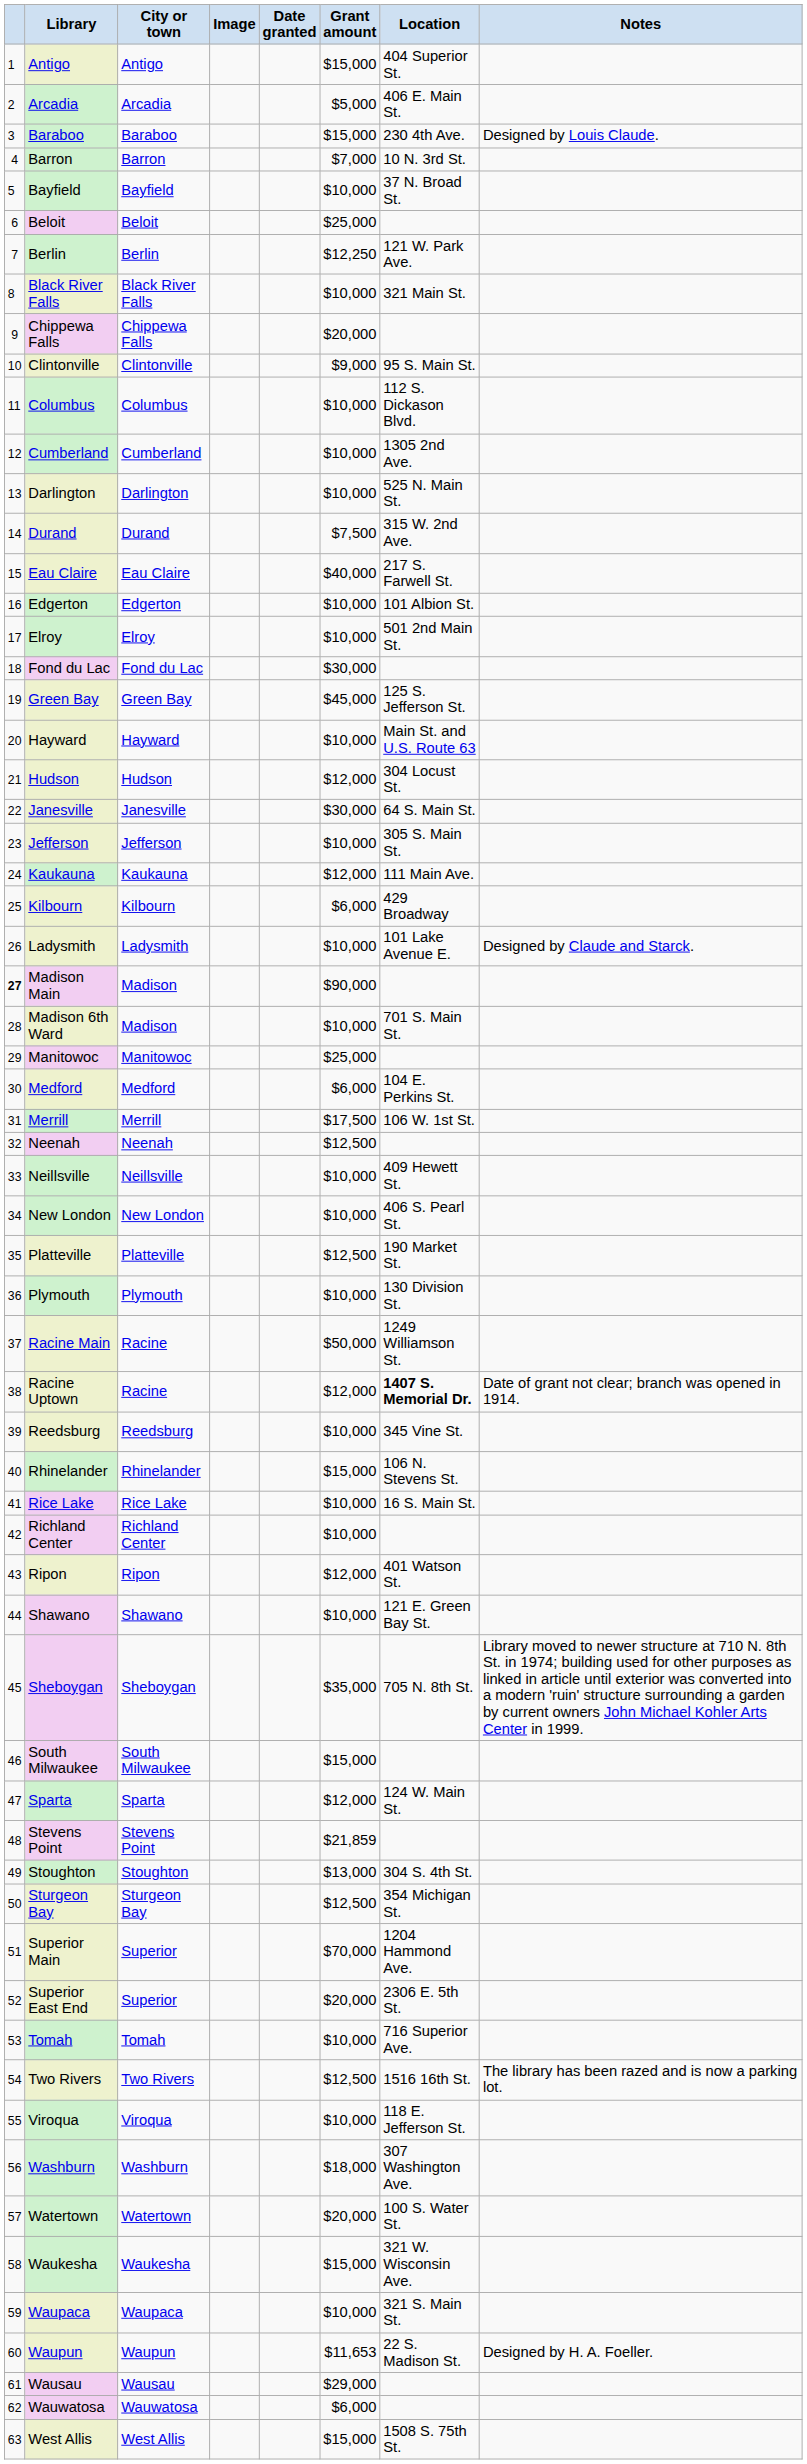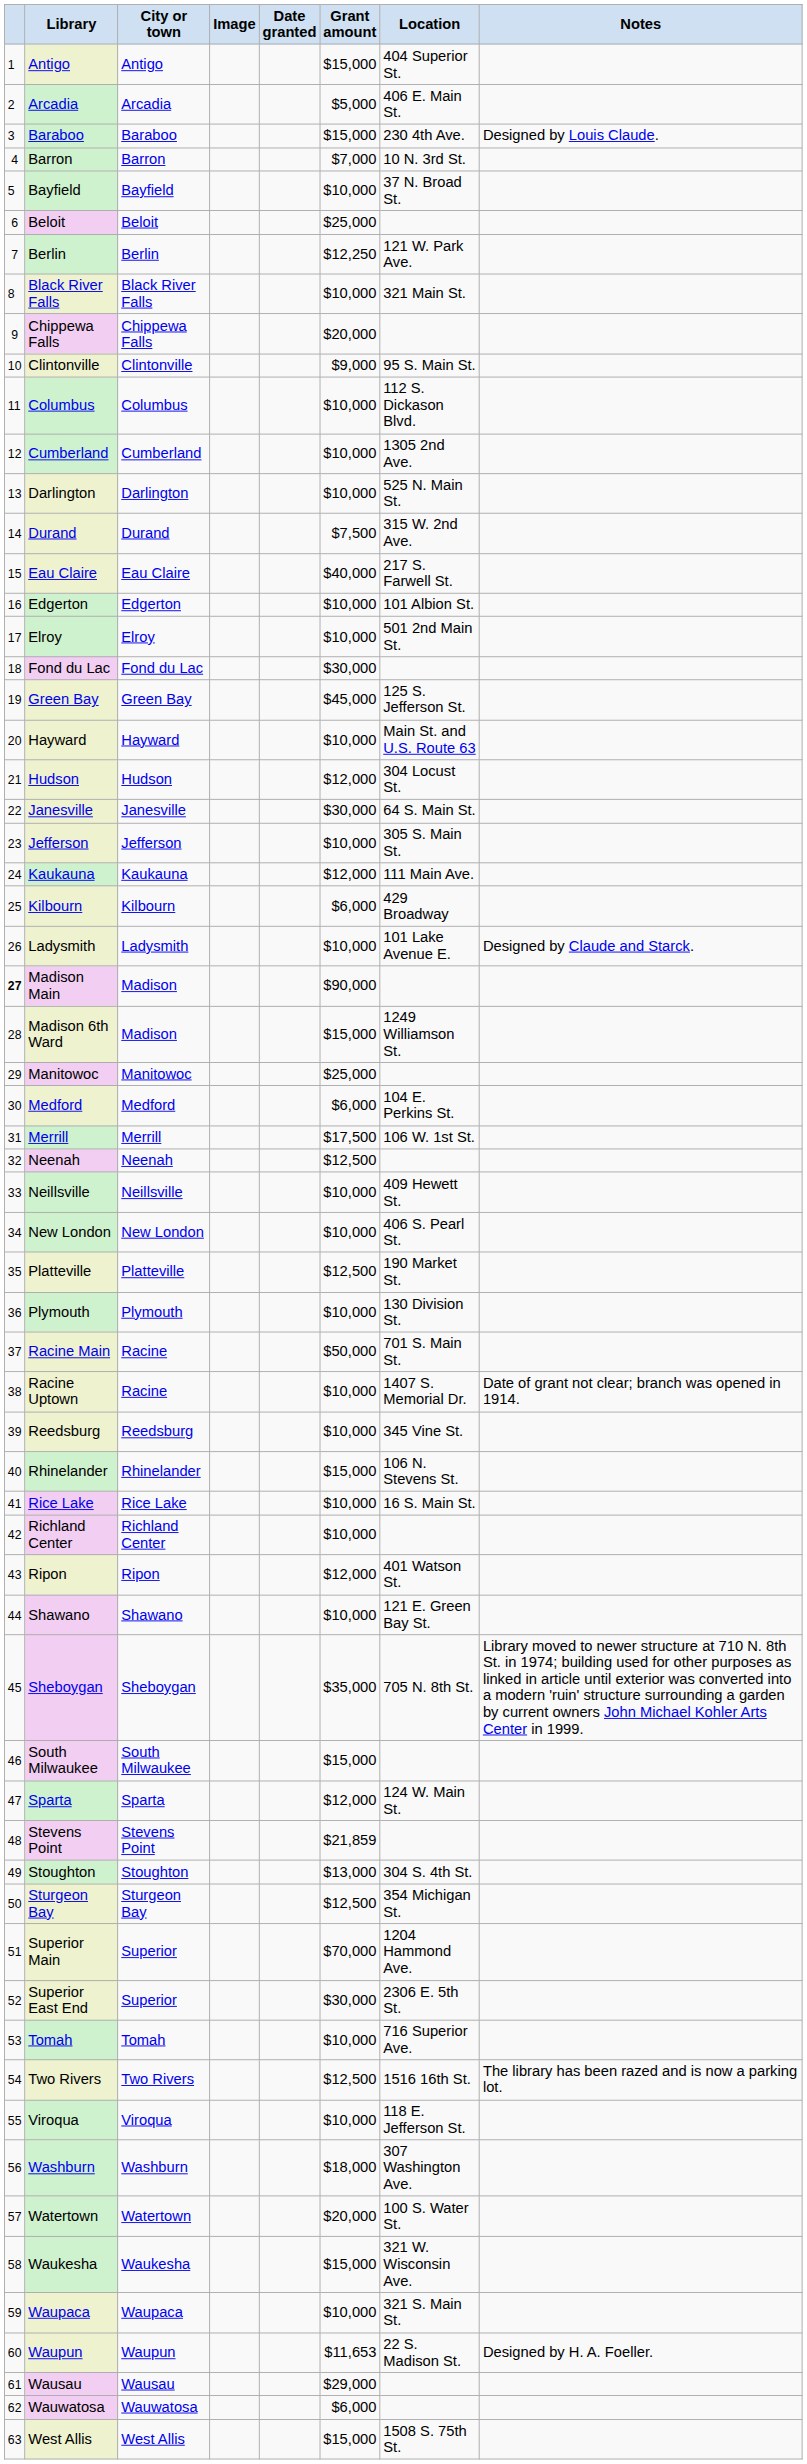 <table class="wikitable sortable" align="center">
 <tr>
 <th style="background-color:#CEE0F2;"></th>
 <th style="background-color:#CEE0F2;">Library</th>
 <th style="background-color:#CEE0F2;">City or<br>town</th>
 <th style="background-color:#CEE0F2;" class="unsortable">Image</th>
 <th style="background-color:#CEE0F2;">Date<br>granted</th>
 <th style="background-color:#CEE0F2;">Grant<br>amount</th>
 <th style="background-color:#CEE0F2;">Location</th>
 <th style="background-color:#CEE0F2;">Notes</th>
 </tr>
 <tr ->
 <td><small>1</small></td>
 <td style="background-color:#EEF2CE;"><a href='#'>Antigo</a></td>
 <td><a href='#'>Antigo</a></td>
 <td></td>
 <td></td>
 <td align=right>$15,000</td>
 <td>404 Superior St.<br><small></small></td>
 <td></td>
 </tr>
 <tr ->
 <td><small>2</small></td>
 <td style="background-color:#CEF2CE;"><a href='#'>Arcadia</a></td>
 <td><a href='#'>Arcadia</a></td>
 <td></td>
 <td></td>
 <td align=right>$5,000</td>
 <td>406 E. Main St.<br><small></small></td>
 <td></td>
 </tr>
 <tr ->
 <td><small>3</small></td>
 <td style="background-color:#CEF2CE;"><a href='#'>Baraboo</a></td>
 <td><a href='#'>Baraboo</a></td>
 <td></td>
 <td></td>
 <td align=right>$15,000</td>
 <td>230 4th Ave.<br><small></small></td>
 <td>Designed by <a href='#'>Louis Claude</a>.</td>
 </tr>
 <tr ->
 <td align=center><small>4</small></td>
 <td style="background-color:#CEF2CE;">Barron</td>
 <td><a href='#'>Barron</a></td>
 <td></td>
 <td></td>
 <td align=right>$7,000</td>
 <td>10 N. 3rd St.</td>
 <td></td>
 </tr>
 <tr ->
 <td><small>5</small></td>
 <td style="background-color:#CEF2CE;">Bayfield</td>
 <td><a href='#'>Bayfield</a></td>
 <td></td>
 <td></td>
 <td align=right>$10,000</td>
 <td>37 N. Broad St.</td>
 <td></td>
 </tr>
 <tr ->
 <td align=center><small>6</small></td>
 <td style="background-color:#F2CEF2;">Beloit</td>
 <td><a href='#'>Beloit</a></td>
 <td></td>
 <td></td>
 <td align=right>$25,000</td>
 <td></td>
 <td></td>
 </tr>
 <tr ->
 <td align=center><small>7</small></td>
 <td style="background-color:#CEF2CE;">Berlin</td>
 <td><a href='#'>Berlin</a></td>
 <td></td>
 <td></td>
 <td align=right>$12,250</td>
 <td>121 W. Park Ave.</td>
 <td></td>
 </tr>
 <tr ->
 <td><small>8</small></td>
 <td style="background-color:#EEF2CE;"><a href='#'>Black River Falls</a></td>
 <td><a href='#'>Black River Falls</a></td>
 <td></td>
 <td></td>
 <td align=right>$10,000</td>
 <td>321 Main St.<br><small></small></td>
 <td></td>
 </tr>
 <tr ->
 <td align=center><small>9</small></td>
 <td style="background-color:#F2CEF2;">Chippewa Falls</td>
 <td><a href='#'>Chippewa Falls</a></td>
 <td></td>
 <td></td>
 <td align=right>$20,000</td>
 <td></td>
 <td></td>
 </tr>
 <tr ->
 <td align=center><small>10</small></td>
 <td style="background-color:#EEF2CE;">Clintonville</td>
 <td><a href='#'>Clintonville</a></td>
 <td></td>
 <td></td>
 <td align=right>$9,000</td>
 <td>95 S. Main St.</td>
 <td></td>
 </tr>
 <tr ->
 <td><small>11</small></td>
 <td style="background-color:#CEF2CE;"><a href='#'>Columbus</a></td>
 <td><a href='#'>Columbus</a></td>
 <td></td>
 <td></td>
 <td align=right>$10,000</td>
 <td>112 S. Dickason Blvd.<br><small></small></td>
 <td></td>
 </tr>
 <tr ->
 <td><small>12</small></td>
 <td style="background-color:#CEF2CE;"><a href='#'>Cumberland</a></td>
 <td><a href='#'>Cumberland</a></td>
 <td></td>
 <td></td>
 <td align=right>$10,000</td>
 <td>1305 2nd Ave.<br><small></small></td>
 <td></td>
 </tr>
 <tr ->
 <td><small>13</small></td>
 <td style="background-color:#EEF2CE;">Darlington</td>
 <td><a href='#'>Darlington</a></td>
 <td></td>
 <td></td>
 <td align=right>$10,000</td>
 <td>525 N. Main St.</td>
 <td></td>
 </tr>
 <tr ->
 <td><small>14</small></td>
 <td style="background-color:#EEF2CE;"><a href='#'>Durand</a></td>
 <td><a href='#'>Durand</a></td>
 <td></td>
 <td></td>
 <td align=right>$7,500</td>
 <td>315 W. 2nd Ave.<br><small></small></td>
 <td></td>
 </tr>
 <tr ->
 <td><small>15</small></td>
 <td style="background-color:#EEF2CE;"><a href='#'>Eau Claire</a></td>
 <td><a href='#'>Eau Claire</a></td>
 <td></td>
 <td></td>
 <td align=right>$40,000</td>
 <td>217 S. Farwell St.<br><small></small></td>
 <td></td>
 </tr>
 <tr ->
 <td align=center><small>16</small></td>
 <td style="background-color:#CEF2CE;">Edgerton</td>
 <td><a href='#'>Edgerton</a></td>
 <td></td>
 <td></td>
 <td align=right>$10,000</td>
 <td>101 Albion St.</td>
 <td></td>
 </tr>
 <tr ->
 <td align=center><small>17</small></td>
 <td style="background-color:#CEF2CE;">Elroy</td>
 <td><a href='#'>Elroy</a></td>
 <td></td>
 <td></td>
 <td align=right>$10,000</td>
 <td>501 2nd Main St.</td>
 <td></td>
 </tr>
 <tr ->
 <td align=center><small>18</small></td>
 <td style="background-color:#F2CEF2;">Fond du Lac</td>
 <td><a href='#'>Fond du Lac</a></td>
 <td></td>
 <td></td>
 <td align=right>$30,000</td>
 <td></td>
 <td></td>
 </tr>
 <tr ->
 <td><small>19</small></td>
 <td style="background-color:#EEF2CE;"><a href='#'>Green Bay</a></td>
 <td><a href='#'>Green Bay</a></td>
 <td></td>
 <td></td>
 <td align=right>$45,000</td>
 <td>125 S. Jefferson St.<br><small></small></td>
 <td></td>
 </tr>
 <tr ->
 <td align=center><small>20</small></td>
 <td style="background-color:#EEF2CE;">Hayward</td>
 <td><a href='#'>Hayward</a></td>
 <td></td>
 <td></td>
 <td align=right>$10,000</td>
 <td>Main St. and <a href='#'>U.S. Route 63</a></td>
 <td></td>
 </tr>
 <tr ->
 <td><small>21</small></td>
 <td style="background-color:#EEF2CE;"><a href='#'>Hudson</a></td>
 <td><a href='#'>Hudson</a></td>
 <td></td>
 <td></td>
 <td align=right>$12,000</td>
 <td>304 Locust St.<br><small></small></td>
 <td></td>
 </tr>
 <tr ->
 <td><small>22</small></td>
 <td style="background-color:#EEF2CE;"><a href='#'>Janesville</a></td>
 <td><a href='#'>Janesville</a></td>
 <td></td>
 <td></td>
 <td align=right>$30,000</td>
 <td>64 S. Main St.<br><small></small></td>
 <td></td>
 </tr>
 <tr ->
 <td><small>23</small></td>
 <td style="background-color:#EEF2CE;"><a href='#'>Jefferson</a></td>
 <td><a href='#'>Jefferson</a></td>
 <td></td>
 <td></td>
 <td align=right>$10,000</td>
 <td>305 S. Main St.<br><small></small></td>
 <td></td>
 </tr>
 <tr ->
 <td><small>24</small></td>
 <td style="background-color:#CEF2CE;"><a href='#'>Kaukauna</a></td>
 <td><a href='#'>Kaukauna</a></td>
 <td></td>
 <td></td>
 <td align=right>$12,000</td>
 <td>111 Main Ave.<br><small></small></td>
 <td></td>
 </tr>
 <tr ->
 <td><small>25</small></td>
 <td style="background-color:#EEF2CE;"><a href='#'>Kilbourn</a></td>
 <td><a href='#'>Kilbourn</a></td>
 <td></td>
 <td></td>
 <td align=right>$6,000</td>
 <td>429 Broadway<br><small></small></td>
 <td></td>
 </tr>
 <tr ->
 <td align=center><small>26</small></td>
 <td style="background-color:#EEF2CE;">Ladysmith</td>
 <td><a href='#'>Ladysmith</a></td>
 <td></td>
 <td></td>
 <td align=right>$10,000</td>
 <td>101 Lake Avenue E.</td>
 <td>Designed by <a href='#'>Claude and Starck</a>.</td>
 </tr>
 <tr ->
 <td align=center><strong><small>27</small></strong></td>
 <td style="background-color:#F2CEF2;">Madison Main</td>
 <td><a href='#'>Madison</a></td>
 <td></td>
 <td></td>
 <td align=right>$90,000</td>
 <td></td>
 <td></td>
 </tr>
 <tr ->
 <td align=center><small>28</small></td>
 <td style="background-color:#EEF2CE;">Madison 6th Ward</td>
 <td><a href='#'>Madison</a></td>
 <td></td>
 <td></td>
-<td align=right>$10,000</td>
-<td>701 S. Main St.<br><small></small></td>
+<td align=right>$15,000</td>
+<td>1249 Williamson St.</td>
 <td></td>
 </tr>
 <tr ->
 <td align=center><small>29</small></td>
 <td style="background-color:#F2CEF2;">Manitowoc</td>
 <td><a href='#'>Manitowoc</a></td>
 <td></td>
 <td></td>
 <td align=right>$25,000</td>
 <td></td>
 <td></td>
 </tr>
 <tr ->
 <td><small>30</small></td>
 <td style="background-color:#EEF2CE;"><a href='#'>Medford</a></td>
 <td><a href='#'>Medford</a></td>
 <td></td>
 <td></td>
 <td align=right>$6,000</td>
 <td>104 E. Perkins St.<br><small></small></td>
 <td></td>
 </tr>
 <tr ->
 <td><small>31</small></td>
 <td style="background-color:#CEF2CE;"><a href='#'>Merrill</a></td>
 <td><a href='#'>Merrill</a></td>
 <td></td>
 <td></td>
 <td align=right>$17,500</td>
 <td>106 W. 1st St.<br><small></small></td>
 <td></td>
 </tr>
 <tr ->
 <td align=center><small>32</small></td>
 <td style="background-color:#F2CEF2;">Neenah</td>
 <td><a href='#'>Neenah</a></td>
 <td></td>
 <td></td>
 <td align=right>$12,500</td>
 <td></td>
 <td></td>
 </tr>
 <tr ->
 <td align=center><small>33</small></td>
 <td style="background-color:#CEF2CE;">Neillsville</td>
 <td><a href='#'>Neillsville</a></td>
 <td></td>
 <td></td>
 <td align=right>$10,000</td>
 <td>409 Hewett St.</td>
 <td></td>
 </tr>
 <tr ->
 <td align=center><small>34</small></td>
 <td style="background-color:#CEF2CE;">New London</td>
 <td><a href='#'>New London</a></td>
 <td></td>
 <td></td>
 <td align=right>$10,000</td>
 <td>406 S. Pearl St.</td>
 <td></td>
 </tr>
 <tr ->
 <td align=center><small>35</small></td>
 <td style="background-color:#EEF2CE;">Platteville</td>
 <td><a href='#'>Platteville</a></td>
 <td></td>
 <td></td>
 <td align=right>$12,500</td>
 <td>190 Market St.</td>
 <td></td>
 </tr>
 <tr ->
 <td align=center><small>36</small></td>
 <td style="background-color:#CEF2CE;">Plymouth</td>
 <td><a href='#'>Plymouth</a></td>
 <td></td>
 <td></td>
 <td align=right>$10,000</td>
 <td>130 Division St.</td>
 <td></td>
 </tr>
 <tr ->
 <td><small>37</small></td>
 <td style="background-color:#EEF2CE;"><a href='#'>Racine Main</a></td>
 <td><a href='#'>Racine</a></td>
 <td></td>
 <td></td>
 <td align=right>$50,000</td>
-<td>1249 Williamson St.</td>
+<td>701 S. Main St.<br><small></small></td>
 <td></td>
 </tr>
 <tr ->
 <td align=center><small>38</small></td>
 <td style="background-color:#EEF2CE;">Racine Uptown</td>
 <td><a href='#'>Racine</a></td>
 <td></td>
 <td></td>
-<td align=right>$12,000</td>
-<td><strong>1407 S. Memorial Dr.</strong></td>
+<td align=right>$10,000</td>
+<td>1407 S. Memorial Dr.</td>
 <td> Date of grant not clear; branch was opened in 1914.</td>
 </tr>
 <tr ->
 <td align=center><small>39</small></td>
 <td style="background-color:#EEF2CE;">Reedsburg</td>
 <td><a href='#'>Reedsburg</a></td>
 <td></td>
 <td></td>
 <td align=right>$10,000</td>
 <td>345 Vine St.</td>
 <td><br><br></td>
 </tr>
 <tr ->
 <td align=center><small>40</small></td>
 <td style="background-color:#CEF2CE;">Rhinelander</td>
 <td><a href='#'>Rhinelander</a></td>
 <td></td>
 <td></td>
 <td align=right>$15,000</td>
 <td>106 N. Stevens St.</td>
 <td></td>
 </tr>
 <tr ->
 <td align=center><small>41</small></td>
 <td style="background-color:#F2CEF2;"><a href='#'>Rice Lake</a></td>
 <td><a href='#'>Rice Lake</a></td>
 <td></td>
 <td></td>
 <td align=right>$10,000</td>
 <td>16 S. Main St.<br><small></small></td>
 <td></td>
 </tr>
 <tr ->
 <td align=center><small>42</small></td>
 <td style="background-color:#F2CEF2;">Richland Center</td>
 <td><a href='#'>Richland Center</a></td>
 <td></td>
 <td></td>
 <td align=right>$10,000</td>
 <td></td>
 <td></td>
 </tr>
 <tr ->
 <td align=center><small>43</small></td>
 <td style="background-color:#EEF2CE;">Ripon</td>
 <td><a href='#'>Ripon</a></td>
 <td></td>
 <td></td>
 <td align=right>$12,000</td>
 <td>401 Watson St.</td>
 <td></td>
 </tr>
 <tr ->
 <td align=center><small>44</small></td>
 <td style="background-color:#F2CEF2;">Shawano</td>
 <td><a href='#'>Shawano</a></td>
 <td></td>
 <td></td>
 <td align=right>$10,000</td>
 <td>121 E. Green Bay St.</td>
 <td></td>
 </tr>
 <tr ->
 <td align=center><small>45</small></td>
 <td style="background-color:#F2CEF2;"><a href='#'>Sheboygan</a></td>
 <td><a href='#'>Sheboygan</a></td>
 <td></td>
 <td></td>
 <td align=right>$35,000</td>
 <td>705 N. 8th St.</td>
 <td>Library moved to newer structure at 710 N. 8th St. in 1974; building used for other purposes as linked in article until exterior was converted into a modern 'ruin' structure surrounding a garden by current owners <a href='#'>John Michael Kohler Arts Center</a> in 1999.</td>
 </tr>
 <tr ->
 <td align=center><small>46</small></td>
 <td style="background-color:#F2CEF2;">South Milwaukee</td>
 <td><a href='#'>South Milwaukee</a></td>
 <td></td>
 <td></td>
 <td align=right>$15,000</td>
 <td></td>
 <td></td>
 </tr>
 <tr ->
 <td><small>47</small></td>
 <td style="background-color:#CEF2CE;"><a href='#'>Sparta</a></td>
 <td><a href='#'>Sparta</a></td>
 <td></td>
 <td></td>
 <td align=right>$12,000</td>
 <td>124 W. Main St.<br><small></small></td>
 <td></td>
 </tr>
 <tr ->
 <td align=center><small>48</small></td>
 <td style="background-color:#F2CEF2;">Stevens Point</td>
 <td><a href='#'>Stevens Point</a></td>
 <td></td>
 <td></td>
 <td align=right>$21,859</td>
 <td></td>
 <td></td>
 </tr>
 <tr ->
 <td><small>49</small></td>
 <td style="background-color:#CEF2CE;">Stoughton</td>
 <td><a href='#'>Stoughton</a></td>
 <td></td>
 <td></td>
 <td align=right>$13,000</td>
 <td>304 S. 4th St.</td>
 <td></td>
 </tr>
 <tr ->
 <td><small>50</small></td>
 <td style="background-color:#EEF2CE;"><a href='#'>Sturgeon Bay</a></td>
 <td><a href='#'>Sturgeon Bay</a></td>
 <td></td>
 <td></td>
 <td align=right>$12,500</td>
 <td>354 Michigan St.<br><small></small></td>
 <td></td>
 </tr>
 <tr ->
 <td align=center><small>51</small></td>
 <td style="background-color:#EEF2CE;">Superior Main</td>
 <td><a href='#'>Superior</a></td>
 <td></td>
 <td></td>
 <td align=right>$70,000</td>
 <td>1204 Hammond Ave.</td>
 <td></td>
 </tr>
 <tr ->
 <td align=center><small>52</small></td>
 <td style="background-color:#EEF2CE;">Superior East End</td>
 <td><a href='#'>Superior</a></td>
 <td></td>
 <td></td>
-<td align=right>$20,000</td>
+<td align=right>$30,000</td>
 <td>2306 E. 5th St.</td>
 <td></td>
 </tr>
 <tr ->
 <td><small>53</small></td>
 <td style="background-color:#CEF2CE;"><a href='#'>Tomah</a></td>
 <td><a href='#'>Tomah</a></td>
 <td></td>
 <td></td>
 <td align=right>$10,000</td>
 <td>716 Superior Ave.<br><small></small></td>
 <td></td>
 </tr>
 <tr ->
 <td align=center><small>54</small></td>
 <td style="background-color:#EEF2CE;">Two Rivers</td>
 <td><a href='#'>Two Rivers</a></td>
 <td></td>
 <td></td>
 <td align=right>$12,500</td>
 <td>1516 16th St.</td>
 <td>The library has been razed and is now a parking lot.</td>
 </tr>
 <tr ->
 <td align=center><small>55</small></td>
 <td style="background-color:#CEF2CE;">Viroqua</td>
 <td><a href='#'>Viroqua</a></td>
 <td></td>
 <td></td>
 <td align=right>$10,000</td>
 <td>118 E. Jefferson St.</td>
 <td></td>
 </tr>
 <tr ->
 <td><small>56</small></td>
 <td style="background-color:#CEF2CE;"><a href='#'>Washburn</a></td>
 <td><a href='#'>Washburn</a></td>
 <td></td>
 <td></td>
 <td align=right>$18,000</td>
 <td>307 Washington Ave.<br><small></small></td>
 <td></td>
 </tr>
 <tr ->
 <td align=center><small>57</small></td>
 <td style="background-color:#CEF2CE;">Watertown</td>
 <td><a href='#'>Watertown</a></td>
 <td></td>
 <td></td>
 <td align=right>$20,000</td>
 <td>100 S. Water St.</td>
 <td></td>
 </tr>
 <tr ->
 <td align=center><small>58</small></td>
 <td style="background-color:#CEF2CE;">Waukesha</td>
 <td><a href='#'>Waukesha</a></td>
 <td></td>
 <td></td>
 <td align=right>$15,000</td>
 <td>321 W. Wisconsin Ave.</td>
 <td></td>
 </tr>
 <tr ->
 <td><small>59</small></td>
 <td style="background-color:#EEF2CE;"><a href='#'>Waupaca</a></td>
 <td><a href='#'>Waupaca</a></td>
 <td></td>
 <td></td>
 <td align=right>$10,000</td>
 <td>321 S. Main St.<br><small></small></td>
 <td></td>
 </tr>
 <tr ->
 <td><small>60</small></td>
 <td style="background-color:#EEF2CE;"><a href='#'>Waupun</a></td>
 <td><a href='#'>Waupun</a></td>
 <td></td>
 <td></td>
 <td align=right>$11,653</td>
 <td>22 S. Madison St.<br><small></small></td>
 <td>Designed by H. A. Foeller.</td>
 </tr>
 <tr ->
 <td align=center><small>61</small></td>
 <td style="background-color:#F2CEF2;">Wausau</td>
 <td><a href='#'>Wausau</a></td>
 <td></td>
 <td></td>
 <td align=right>$29,000</td>
 <td></td>
 <td></td>
 </tr>
 <tr ->
 <td align=center><small>62</small></td>
 <td style="background-color:#F2CEF2;">Wauwatosa</td>
 <td><a href='#'>Wauwatosa</a></td>
 <td></td>
 <td></td>
 <td align=right>$6,000</td>
 <td></td>
 <td></td>
 </tr>
 <tr ->
 <td align=center><small>63</small></td>
 <td style="background-color:#EEF2CE;">West Allis</td>
 <td><a href='#'>West Allis</a></td>
 <td></td>
 <td></td>
 <td align=right>$15,000</td>
 <td>1508 S. 75th St.</td>
 <td></td>
 </tr>
 </table>
